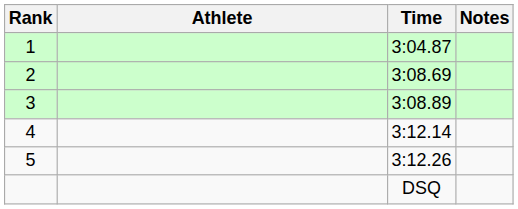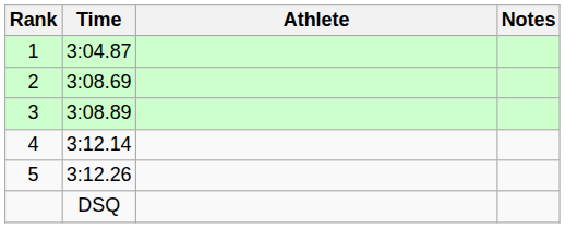 <table class="wikitable" style="text-align:center">
 <tr>
 <th>Rank</th>
+<th>Time</th>
 <th Style="width:18em">Athlete</th>
-<th>Time</th>
 <th>Notes</th>
 </tr>
 <tr style="background:#cfc">
 <td>1</td>
+<td>3:04.87</td>
 <td style="text-align:left"></td>
-<td>3:04.87</td>
 <td></td>
 </tr>
 <tr style="background:#cfc">
 <td>2</td>
+<td>3:08.69</td>
 <td style="text-align:left"></td>
-<td>3:08.69</td>
 <td></td>
 </tr>
 <tr style="background:#cfc">
 <td>3</td>
+<td>3:08.89</td>
 <td style="text-align:left"></td>
-<td>3:08.89</td>
 <td></td>
 </tr>
 <tr>
 <td>4</td>
+<td>3:12.14</td>
 <td style="text-align:left"></td>
-<td>3:12.14</td>
 <td></td>
 </tr>
 <tr>
 <td>5</td>
+<td>3:12.26</td>
 <td style="text-align:left"></td>
-<td>3:12.26</td>
 <td></td>
 </tr>
 <tr>
 <td></td>
+<td>DSQ</td>
 <td style="text-align:left"></td>
-<td>DSQ</td>
 <td></td>
 </tr>
 </table>
